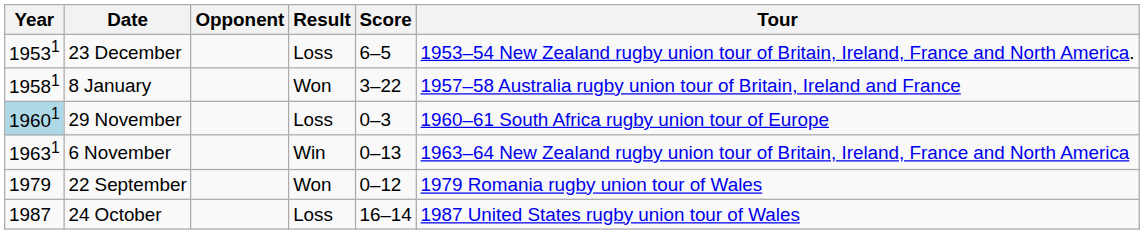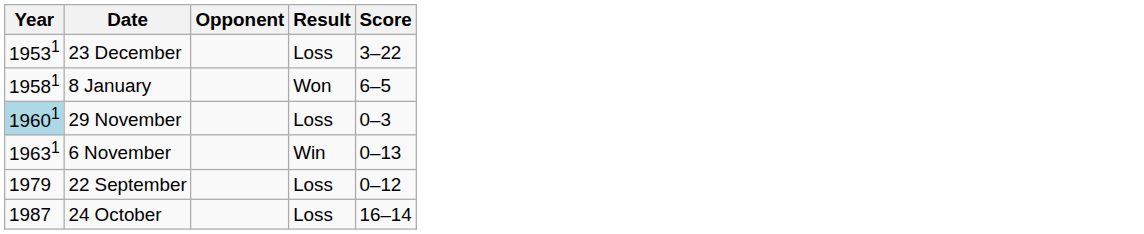 <table class="wikitable" style="font-size: 95%;">
 <tr>
 <th>Year</th>
 <th>Date</th>
 <th>Opponent</th>
 <th>Result</th>
 <th>Score</th>
-<th>Tour</th>
 </tr>
 <tr>
 <td>1953<sup>1</sup></td>
 <td>23 December</td>
 <td></td>
 <td>Loss</td>
-<td>6–5</td>
-<td><a href='#'>1953–54 New Zealand rugby union tour of Britain, Ireland, France and North America</a>.</td>
+<td>3–22</td>
 </tr>
 <tr>
 <td>1958<sup>1</sup></td>
 <td>8 January</td>
 <td></td>
 <td>Won</td>
-<td>3–22</td>
-<td><a href='#'>1957–58 Australia rugby union tour of Britain, Ireland and France</a></td>
+<td>6–5</td>
 </tr>
 <tr>
 <td style="background: lightblue;">1960<sup>1</sup></td>
 <td>29 November</td>
 <td></td>
 <td>Loss</td>
 <td>0–3</td>
-<td><a href='#'>1960–61 South Africa rugby union tour of Europe</a></td>
 </tr>
 <tr>
 <td>1963<sup>1</sup></td>
 <td>6 November</td>
 <td></td>
 <td>Win</td>
 <td>0–13</td>
-<td><a href='#'>1963–64 New Zealand rugby union tour of Britain, Ireland, France and North America</a></td>
 </tr>
 <tr>
 <td>1979</td>
 <td>22 September</td>
 <td></td>
-<td>Won</td>
+<td>Loss</td>
 <td>0–12</td>
-<td><a href='#'>1979 Romania rugby union tour of Wales</a></td>
 </tr>
 <tr>
 <td>1987</td>
 <td>24 October</td>
 <td></td>
 <td>Loss</td>
 <td>16–14</td>
-<td><a href='#'>1987 United States rugby union tour of Wales</a></td>
 </tr>
 </table>
